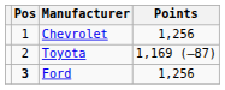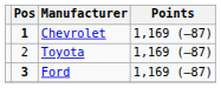 <table class="wikitable" style="font-size: 95%">
 <tr>
 <th></th>
 <th>Pos</th>
 <th>Manufacturer</th>
 <th>Points</th>
 </tr>
 <tr>
 <td align="left"></td>
-<td style="text-align:center;">1</td>
+<td style="text-align:center;"><strong>1</strong></td>
 <td><a href='#'>Chevrolet</a></td>
-<td style="text-align:center;">1,256</td>
+<td style="text-align:center;">1,169 (–87)</td>
 </tr>
 <tr>
 <td align="left"></td>
 <td style="text-align:center;">2</td>
 <td><a href='#'>Toyota</a></td>
 <td style="text-align:center;">1,169 (–87)</td>
 </tr>
 <tr>
 <td align="left"></td>
 <td style="text-align:center;"><strong>3</strong></td>
 <td><a href='#'>Ford</a></td>
-<td style="text-align:center;">1,256</td>
+<td style="text-align:center;">1,169 (–87)</td>
 </tr>
 <tr class="sortbottom">
 </tr>
 </table>
